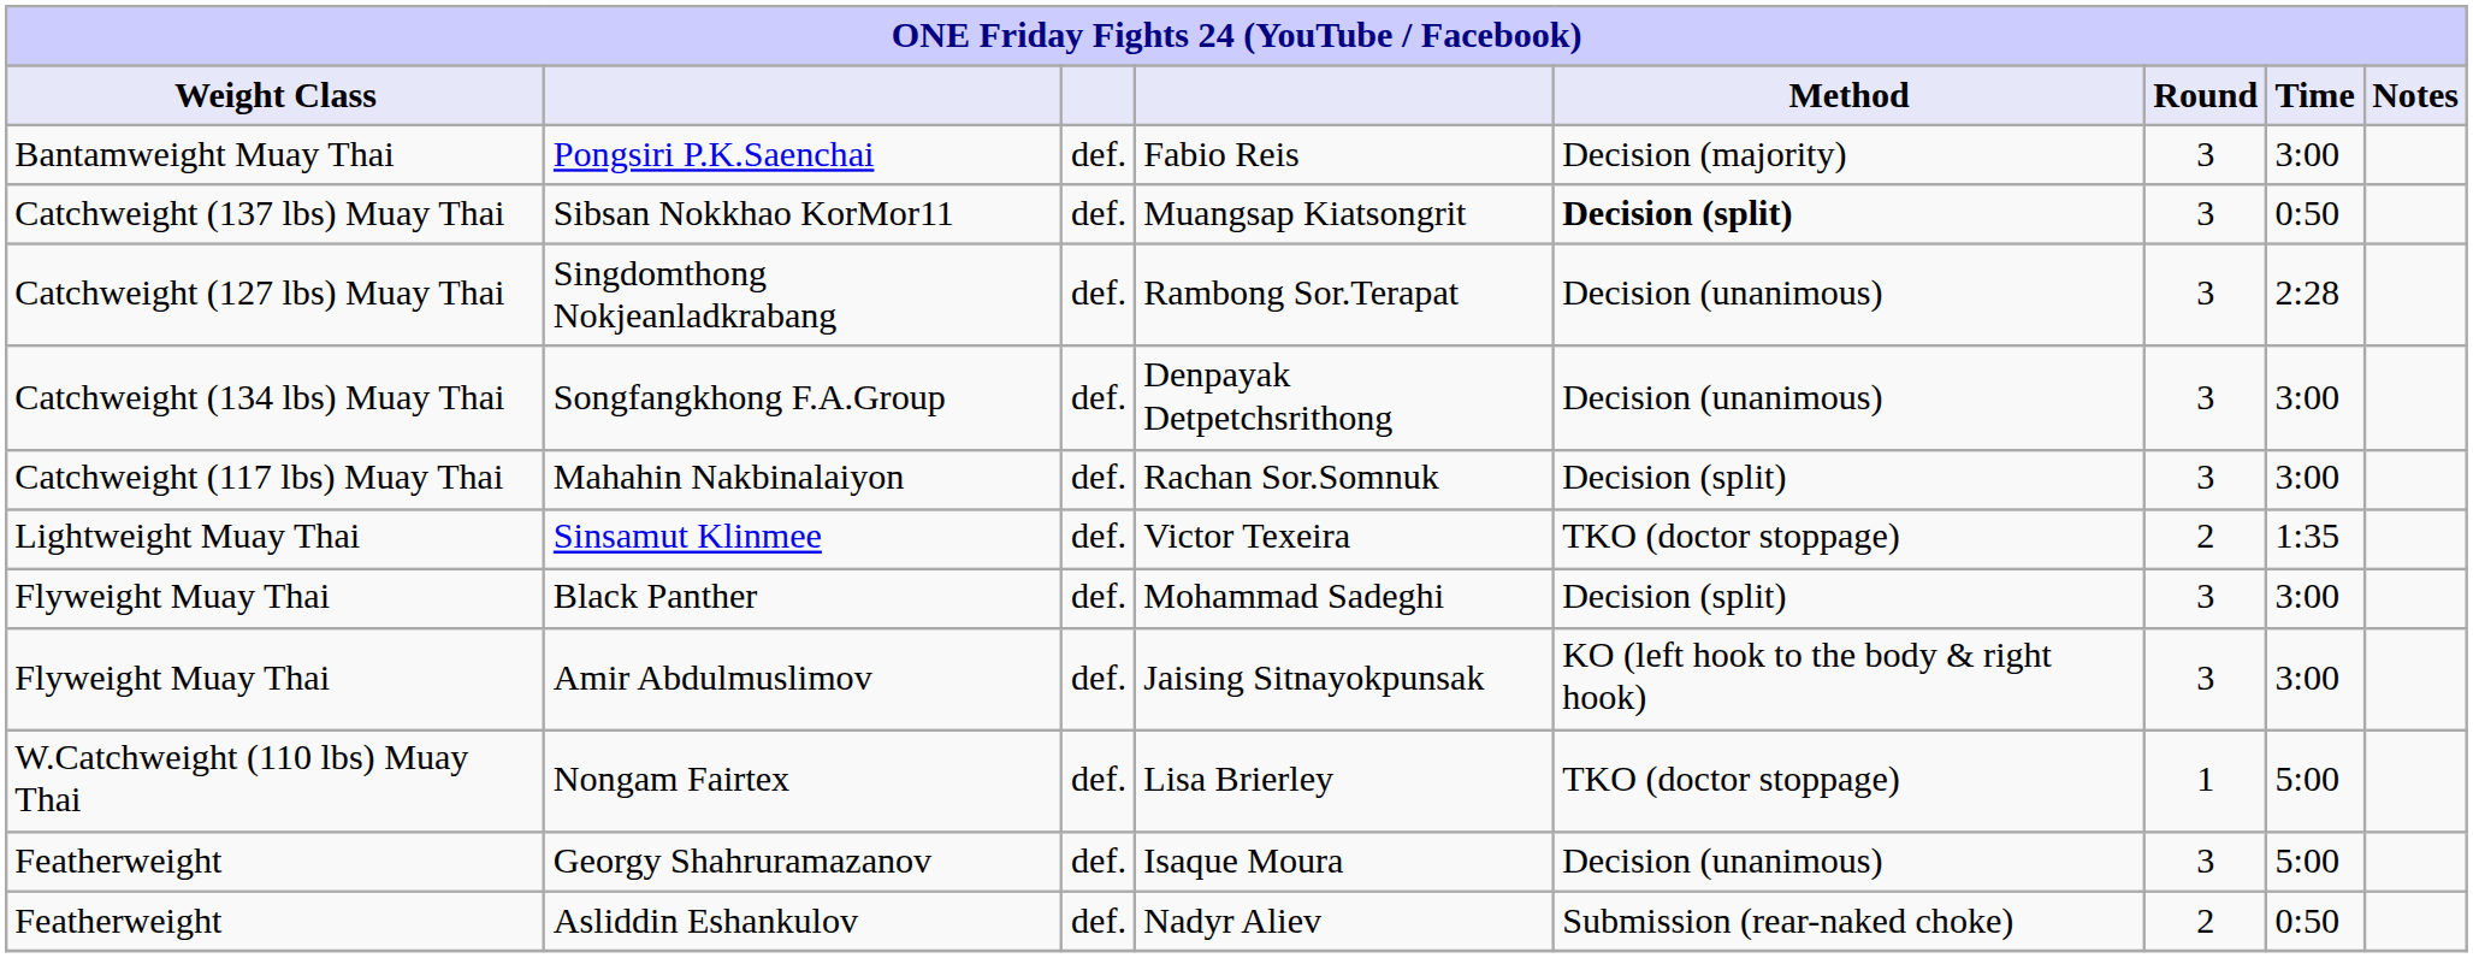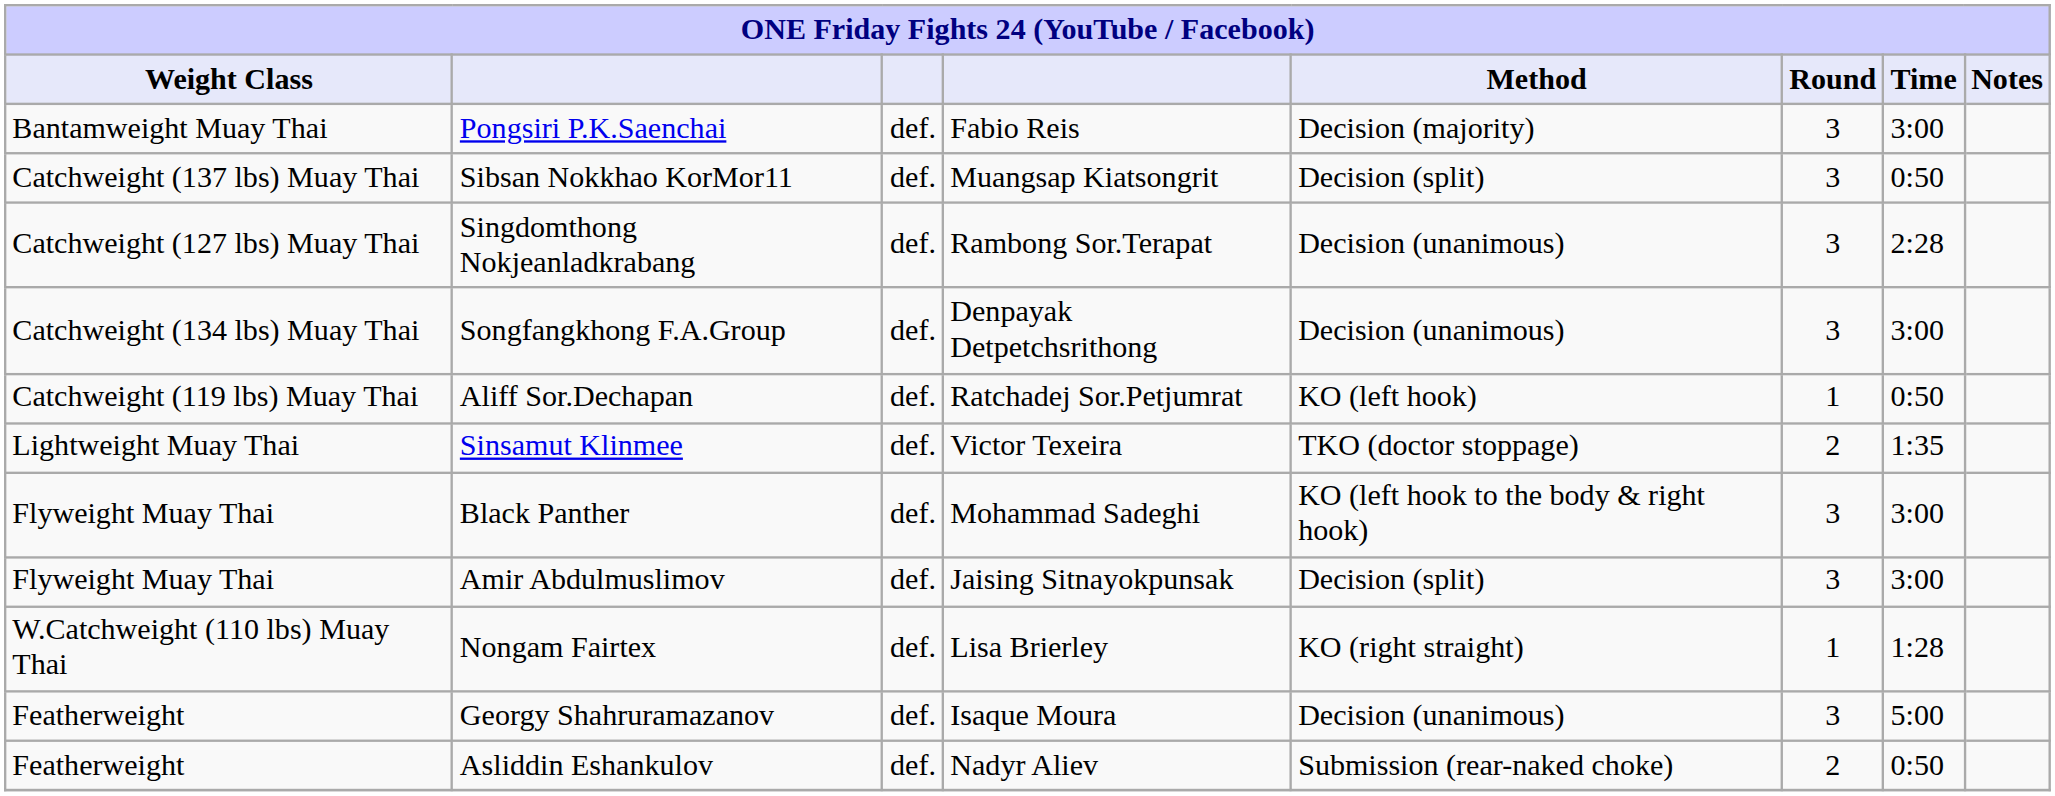 <table class="wikitable" style="font-size: 80%;">
 <tr>
 <th colspan="8" style="background-color: #ccf; color: #000080; text-align: center;"><strong>ONE Friday Fights 24 (YouTube / Facebook)</strong></th>
 </tr>
 <tr>
 <th colspan="1" style="background-color: #E6E8FA; color: #000000; text-align: center;">Weight Class</th>
 <th colspan="1" style="background-color: #E6E8FA; color: #000000; text-align: center;"></th>
 <th colspan="1" style="background-color: #E6E8FA; color: #000000; text-align: center;"></th>
 <th colspan="1" style="background-color: #E6E8FA; color: #000000; text-align: center;"></th>
 <th colspan="1" style="background-color: #E6E8FA; color: #000000; text-align: center;">Method</th>
 <th colspan="1" style="background-color: #E6E8FA; color: #000000; text-align: center;">Round</th>
 <th colspan="1" style="background-color: #E6E8FA; color: #000000; text-align: center;">Time</th>
 <th colspan="1" style="background-color: #E6E8FA; color: #000000; text-align: center;">Notes</th>
 </tr>
 <tr>
 <td>Bantamweight Muay Thai</td>
 <td> <a href='#'>Pongsiri P.K.Saenchai</a></td>
 <td>def.</td>
 <td> Fabio Reis</td>
 <td>Decision (majority)</td>
 <td align=center>3</td>
 <td>3:00</td>
 <td></td>
 </tr>
 <tr>
 <td>Catchweight (137 lbs) Muay Thai</td>
 <td> Sibsan Nokkhao KorMor11</td>
 <td>def.</td>
 <td> Muangsap Kiatsongrit</td>
-<td><strong>Decision (split)</strong></td>
+<td>Decision (split)</td>
 <td align=center>3</td>
 <td>0:50</td>
 <td></td>
 </tr>
 <tr>
 <td>Catchweight (127 lbs) Muay Thai</td>
 <td> Singdomthong Nokjeanladkrabang</td>
 <td>def.</td>
 <td> Rambong Sor.Terapat</td>
 <td>Decision (unanimous)</td>
 <td align=center>3</td>
 <td>2:28</td>
 <td></td>
 </tr>
 <tr>
 <td>Catchweight (134 lbs) Muay Thai</td>
 <td> Songfangkhong F.A.Group</td>
 <td>def.</td>
 <td> Denpayak Detpetchsrithong</td>
 <td>Decision (unanimous)</td>
 <td align=center>3</td>
 <td>3:00</td>
 <td></td>
 </tr>
 <tr>
-<td>Catchweight (117 lbs) Muay Thai</td>
-<td> Mahahin Nakbinalaiyon</td>
+<td>Catchweight (119 lbs) Muay Thai</td>
+<td> Aliff Sor.Dechapan</td>
 <td>def.</td>
-<td> Rachan Sor.Somnuk</td>
-<td>Decision (split)</td>
-<td align=center>3</td>
-<td>3:00</td>
+<td> Ratchadej Sor.Petjumrat</td>
+<td>KO (left hook)</td>
+<td align=center>1</td>
+<td>0:50</td>
 <td></td>
 </tr>
 <tr>
 <td>Lightweight Muay Thai</td>
 <td> <a href='#'>Sinsamut Klinmee</a></td>
 <td>def.</td>
 <td> Victor Texeira</td>
 <td>TKO (doctor stoppage)</td>
 <td align=center>2</td>
 <td>1:35</td>
 <td></td>
 </tr>
 <tr>
 <td>Flyweight Muay Thai</td>
 <td> Black Panther</td>
 <td>def.</td>
 <td> Mohammad Sadeghi</td>
-<td>Decision (split)</td>
+<td>KO (left hook to the body & right hook)</td>
 <td align=center>3</td>
 <td>3:00</td>
 <td></td>
 </tr>
 <tr>
 <td>Flyweight Muay Thai</td>
 <td> Amir Abdulmuslimov</td>
 <td>def.</td>
 <td> Jaising Sitnayokpunsak</td>
-<td>KO (left hook to the body & right hook)</td>
+<td>Decision (split)</td>
 <td align=center>3</td>
 <td>3:00</td>
 <td></td>
 </tr>
 <tr>
 <td>W.Catchweight (110 lbs) Muay Thai</td>
 <td> Nongam Fairtex</td>
 <td>def.</td>
 <td> Lisa Brierley</td>
-<td>TKO (doctor stoppage)</td>
+<td>KO (right straight)</td>
 <td align=center>1</td>
-<td>5:00</td>
+<td>1:28</td>
 <td></td>
 </tr>
 <tr>
 <td>Featherweight</td>
 <td> Georgy Shahruramazanov</td>
 <td>def.</td>
 <td> Isaque Moura</td>
 <td>Decision (unanimous)</td>
 <td align=center>3</td>
 <td>5:00</td>
 <td></td>
 </tr>
 <tr>
 <td>Featherweight</td>
 <td> Asliddin Eshankulov</td>
 <td>def.</td>
 <td> Nadyr Aliev</td>
 <td>Submission (rear-naked choke)</td>
 <td align=center>2</td>
 <td>0:50</td>
 <td></td>
 </tr>
 <tr>
 </tr>
 </table>
